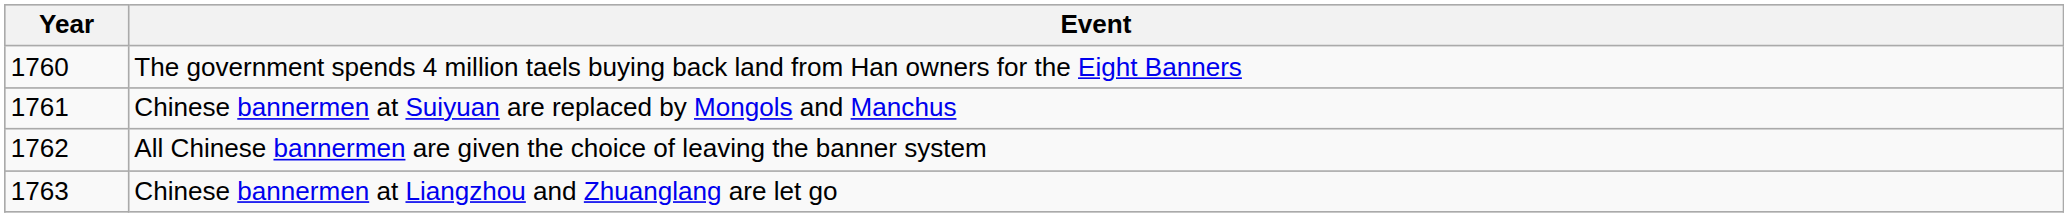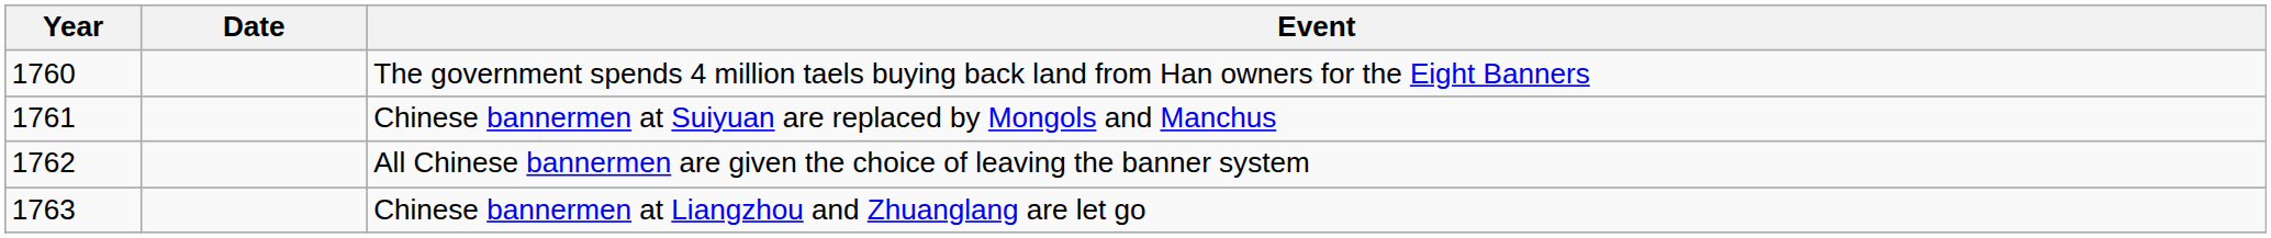 <table class="wikitable" style="width:100%;">
 <tr>
 <th style="width:6%">Year</th>
+<th style="width:10%">Date</th>
 <th>Event</th>
 </tr>
 <tr>
 <td>1760</td>
+<td></td>
 <td>The government spends 4 million taels buying back land from Han owners for the <a href='#'>Eight Banners</a></td>
 </tr>
 <tr>
 <td>1761</td>
+<td></td>
 <td>Chinese <a href='#'>bannermen</a> at <a href='#'>Suiyuan</a> are replaced by <a href='#'>Mongols</a> and <a href='#'>Manchus</a></td>
 </tr>
 <tr>
 <td>1762</td>
+<td></td>
 <td>All Chinese <a href='#'>bannermen</a> are given the choice of leaving the banner system</td>
 </tr>
 <tr>
 <td>1763</td>
+<td></td>
 <td>Chinese <a href='#'>bannermen</a> at <a href='#'>Liangzhou</a> and <a href='#'>Zhuanglang</a> are let go</td>
 </tr>
 </table>
